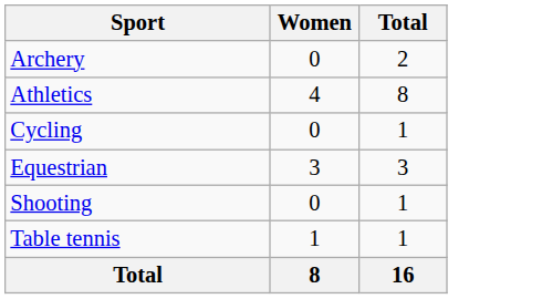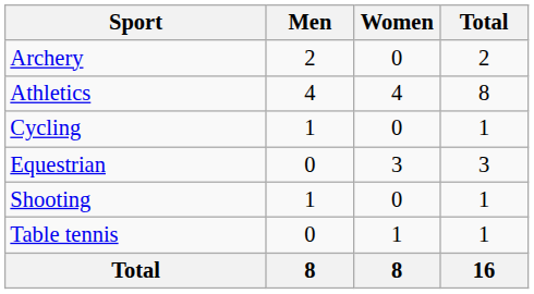 <table class="wikitable sortable" style="text-align:center;">
 <tr>
 <th width=180>Sport</th>
+<th width=55>Men</th>
 <th width=55>Women</th>
 <th width=55>Total</th>
 </tr>
 <tr>
 <td align=left><a href='#'>Archery</a></td>
+<td>2</td>
 <td>0</td>
 <td>2</td>
 </tr>
 <tr>
 <td align=left><a href='#'>Athletics</a></td>
 <td>4</td>
+<td>4</td>
 <td>8</td>
 </tr>
 <tr>
 <td align=left><a href='#'>Cycling</a></td>
+<td>1</td>
 <td>0</td>
 <td>1</td>
 </tr>
 <tr>
 <td align=left><a href='#'>Equestrian</a></td>
+<td>0</td>
 <td>3</td>
 <td>3</td>
 </tr>
 <tr>
 <td align=left><a href='#'>Shooting</a></td>
+<td>1</td>
 <td>0</td>
 <td>1</td>
 </tr>
 <tr>
 <td align=left><a href='#'>Table tennis</a></td>
+<td>0</td>
 <td>1</td>
 <td>1</td>
 </tr>
 <tr>
 <th>Total</th>
 <th>8</th>
+<th>8</th>
 <th>16</th>
 </tr>
 </table>
